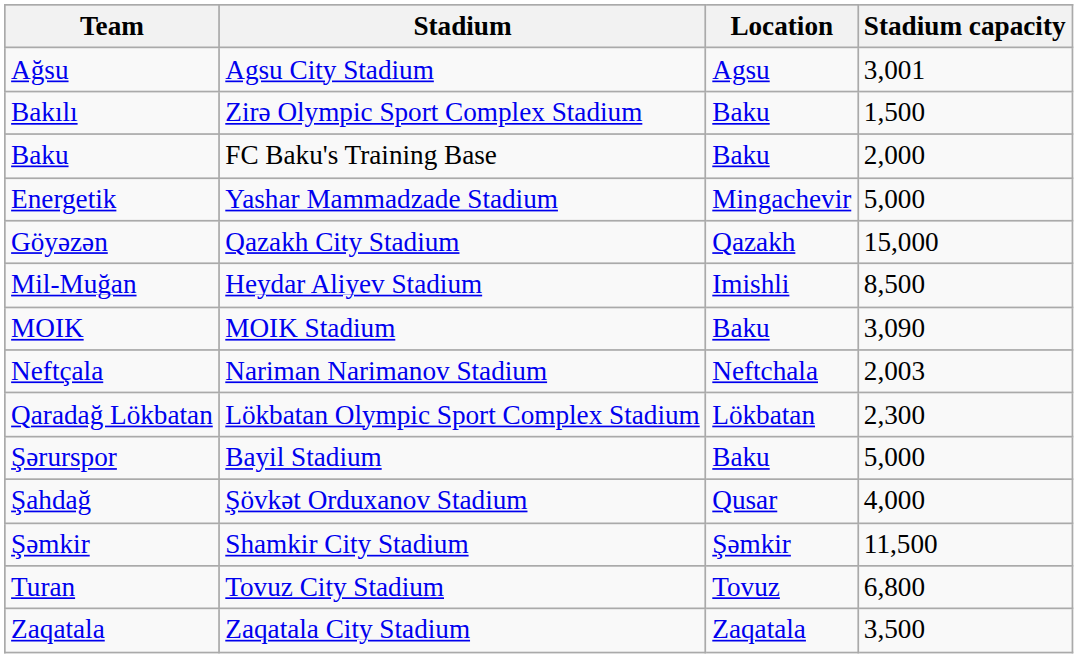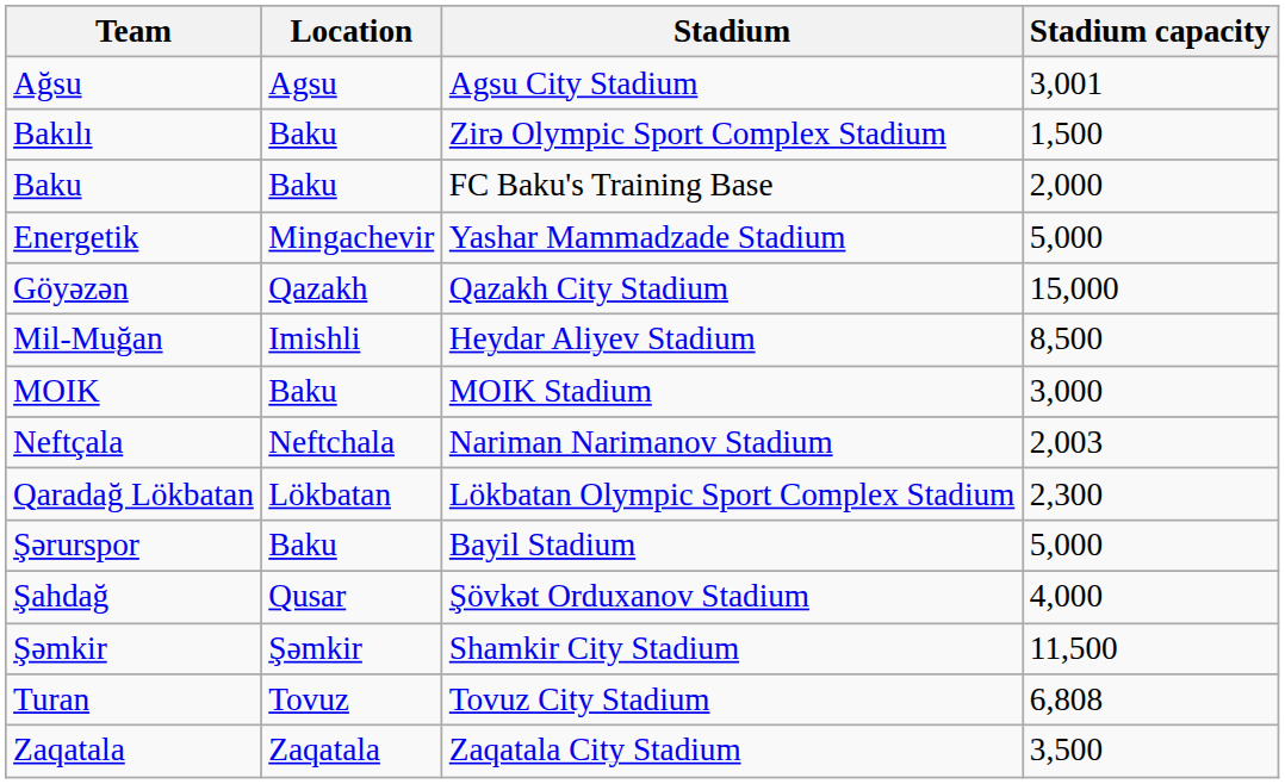 <table class="wikitable sortable" style="text-align: left;">
 <tr>
 <th>Team</th>
+<th>Location</th>
 <th>Stadium</th>
-<th>Location</th>
 <th>Stadium capacity</th>
 </tr>
 <tr>
 <td><a href='#'>Ağsu</a></td>
+<td><a href='#'>Agsu</a></td>
 <td><a href='#'>Agsu City Stadium</a></td>
-<td><a href='#'>Agsu</a></td>
 <td>3,001</td>
 </tr>
 <tr>
 <td><a href='#'>Bakılı</a></td>
+<td><a href='#'>Baku</a></td>
 <td><a href='#'>Zirə Olympic Sport Complex Stadium</a></td>
-<td><a href='#'>Baku</a></td>
 <td>1,500</td>
 </tr>
 <tr>
 <td><a href='#'>Baku</a></td>
+<td><a href='#'>Baku</a></td>
 <td>FC Baku's Training Base</td>
-<td><a href='#'>Baku</a></td>
 <td>2,000</td>
 </tr>
 <tr>
 <td><a href='#'>Energetik</a></td>
+<td><a href='#'>Mingachevir</a></td>
 <td><a href='#'>Yashar Mammadzade Stadium</a></td>
-<td><a href='#'>Mingachevir</a></td>
 <td>5,000</td>
 </tr>
 <tr>
 <td><a href='#'>Göyəzən</a></td>
+<td><a href='#'>Qazakh</a></td>
 <td><a href='#'>Qazakh City Stadium</a></td>
-<td><a href='#'>Qazakh</a></td>
 <td>15,000</td>
 </tr>
 <tr>
 <td><a href='#'>Mil-Muğan</a></td>
+<td><a href='#'>Imishli</a></td>
 <td><a href='#'>Heydar Aliyev Stadium</a></td>
-<td><a href='#'>Imishli</a></td>
 <td>8,500</td>
 </tr>
 <tr>
 <td><a href='#'>MOIK</a></td>
+<td><a href='#'>Baku</a></td>
 <td><a href='#'>MOIK Stadium</a></td>
-<td><a href='#'>Baku</a></td>
-<td>3,090</td>
+<td>3,000</td>
 </tr>
 <tr>
 <td><a href='#'>Neftçala</a></td>
+<td><a href='#'>Neftchala</a></td>
 <td><a href='#'>Nariman Narimanov Stadium</a></td>
-<td><a href='#'>Neftchala</a></td>
 <td>2,003</td>
 </tr>
 <tr>
 <td><a href='#'>Qaradağ Lökbatan</a></td>
+<td><a href='#'>Lökbatan</a></td>
 <td><a href='#'>Lökbatan Olympic Sport Complex Stadium</a></td>
-<td><a href='#'>Lökbatan</a></td>
 <td>2,300</td>
 </tr>
 <tr>
 <td><a href='#'>Şərurspor</a></td>
+<td><a href='#'>Baku</a></td>
 <td><a href='#'>Bayil Stadium</a></td>
-<td><a href='#'>Baku</a></td>
 <td>5,000</td>
 </tr>
 <tr>
 <td><a href='#'>Şahdağ</a></td>
+<td><a href='#'>Qusar</a></td>
 <td><a href='#'>Şövkət Orduxanov Stadium</a></td>
-<td><a href='#'>Qusar</a></td>
 <td>4,000</td>
 </tr>
 <tr>
 <td><a href='#'>Şəmkir</a></td>
+<td><a href='#'>Şəmkir</a></td>
 <td><a href='#'>Shamkir City Stadium</a></td>
-<td><a href='#'>Şəmkir</a></td>
 <td>11,500</td>
 </tr>
 <tr>
 <td><a href='#'>Turan</a></td>
+<td><a href='#'>Tovuz</a></td>
 <td><a href='#'>Tovuz City Stadium</a></td>
-<td><a href='#'>Tovuz</a></td>
-<td>6,800</td>
+<td>6,808</td>
 </tr>
 <tr>
 <td><a href='#'>Zaqatala</a></td>
+<td><a href='#'>Zaqatala</a></td>
 <td><a href='#'>Zaqatala City Stadium</a></td>
-<td><a href='#'>Zaqatala</a></td>
 <td>3,500</td>
 </tr>
 </table>
